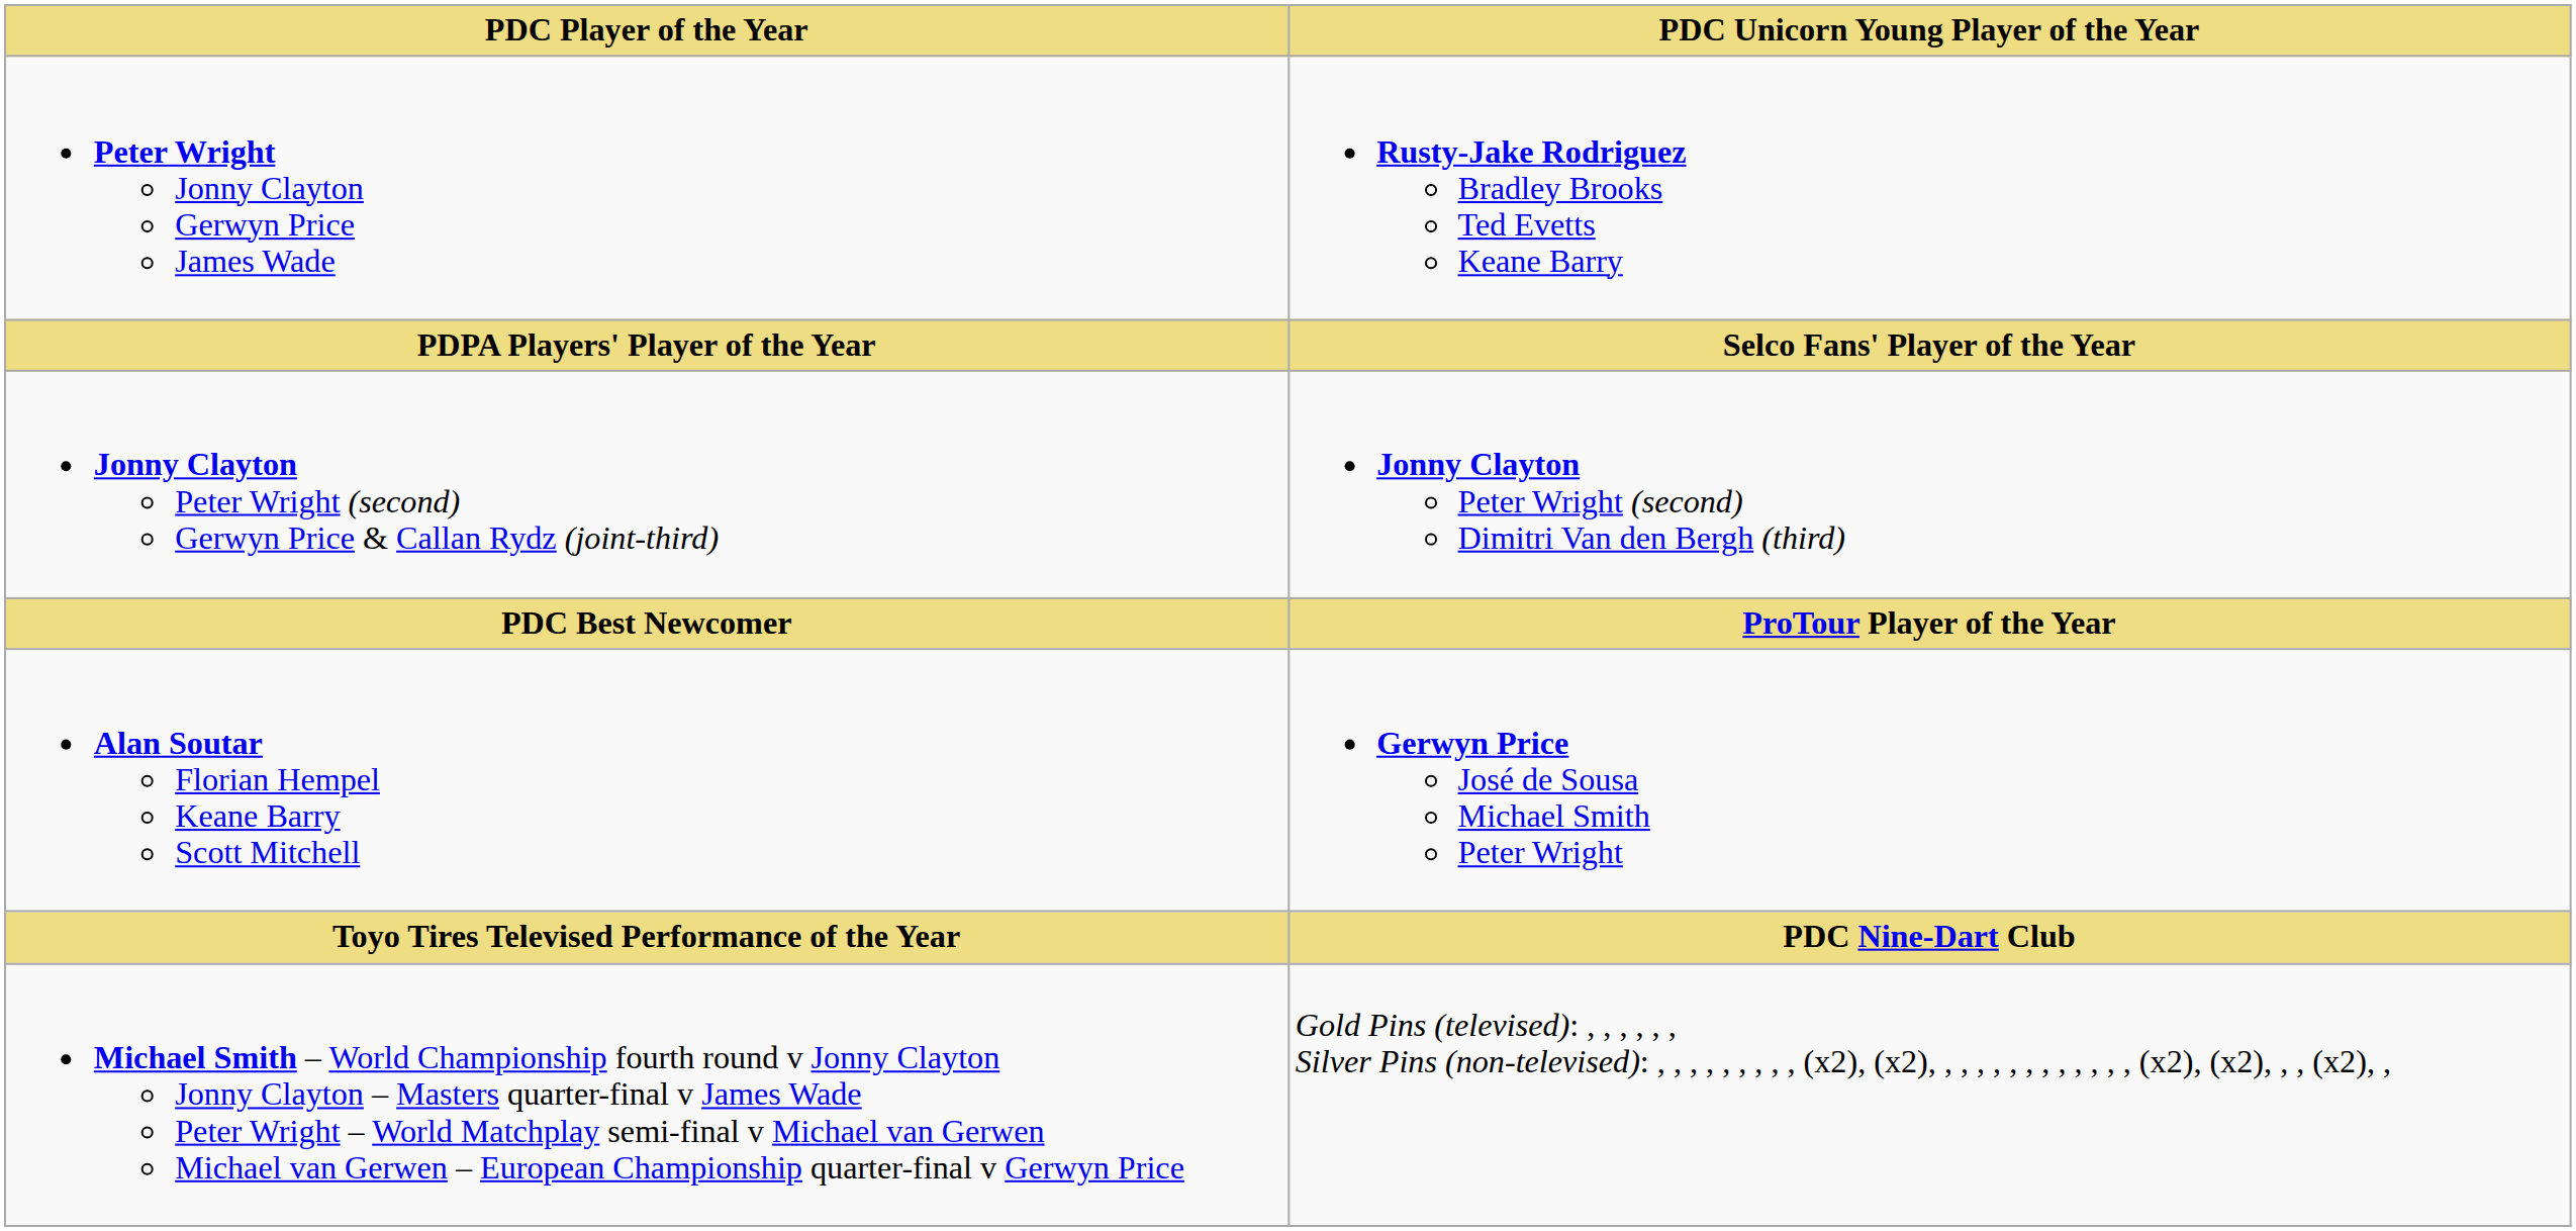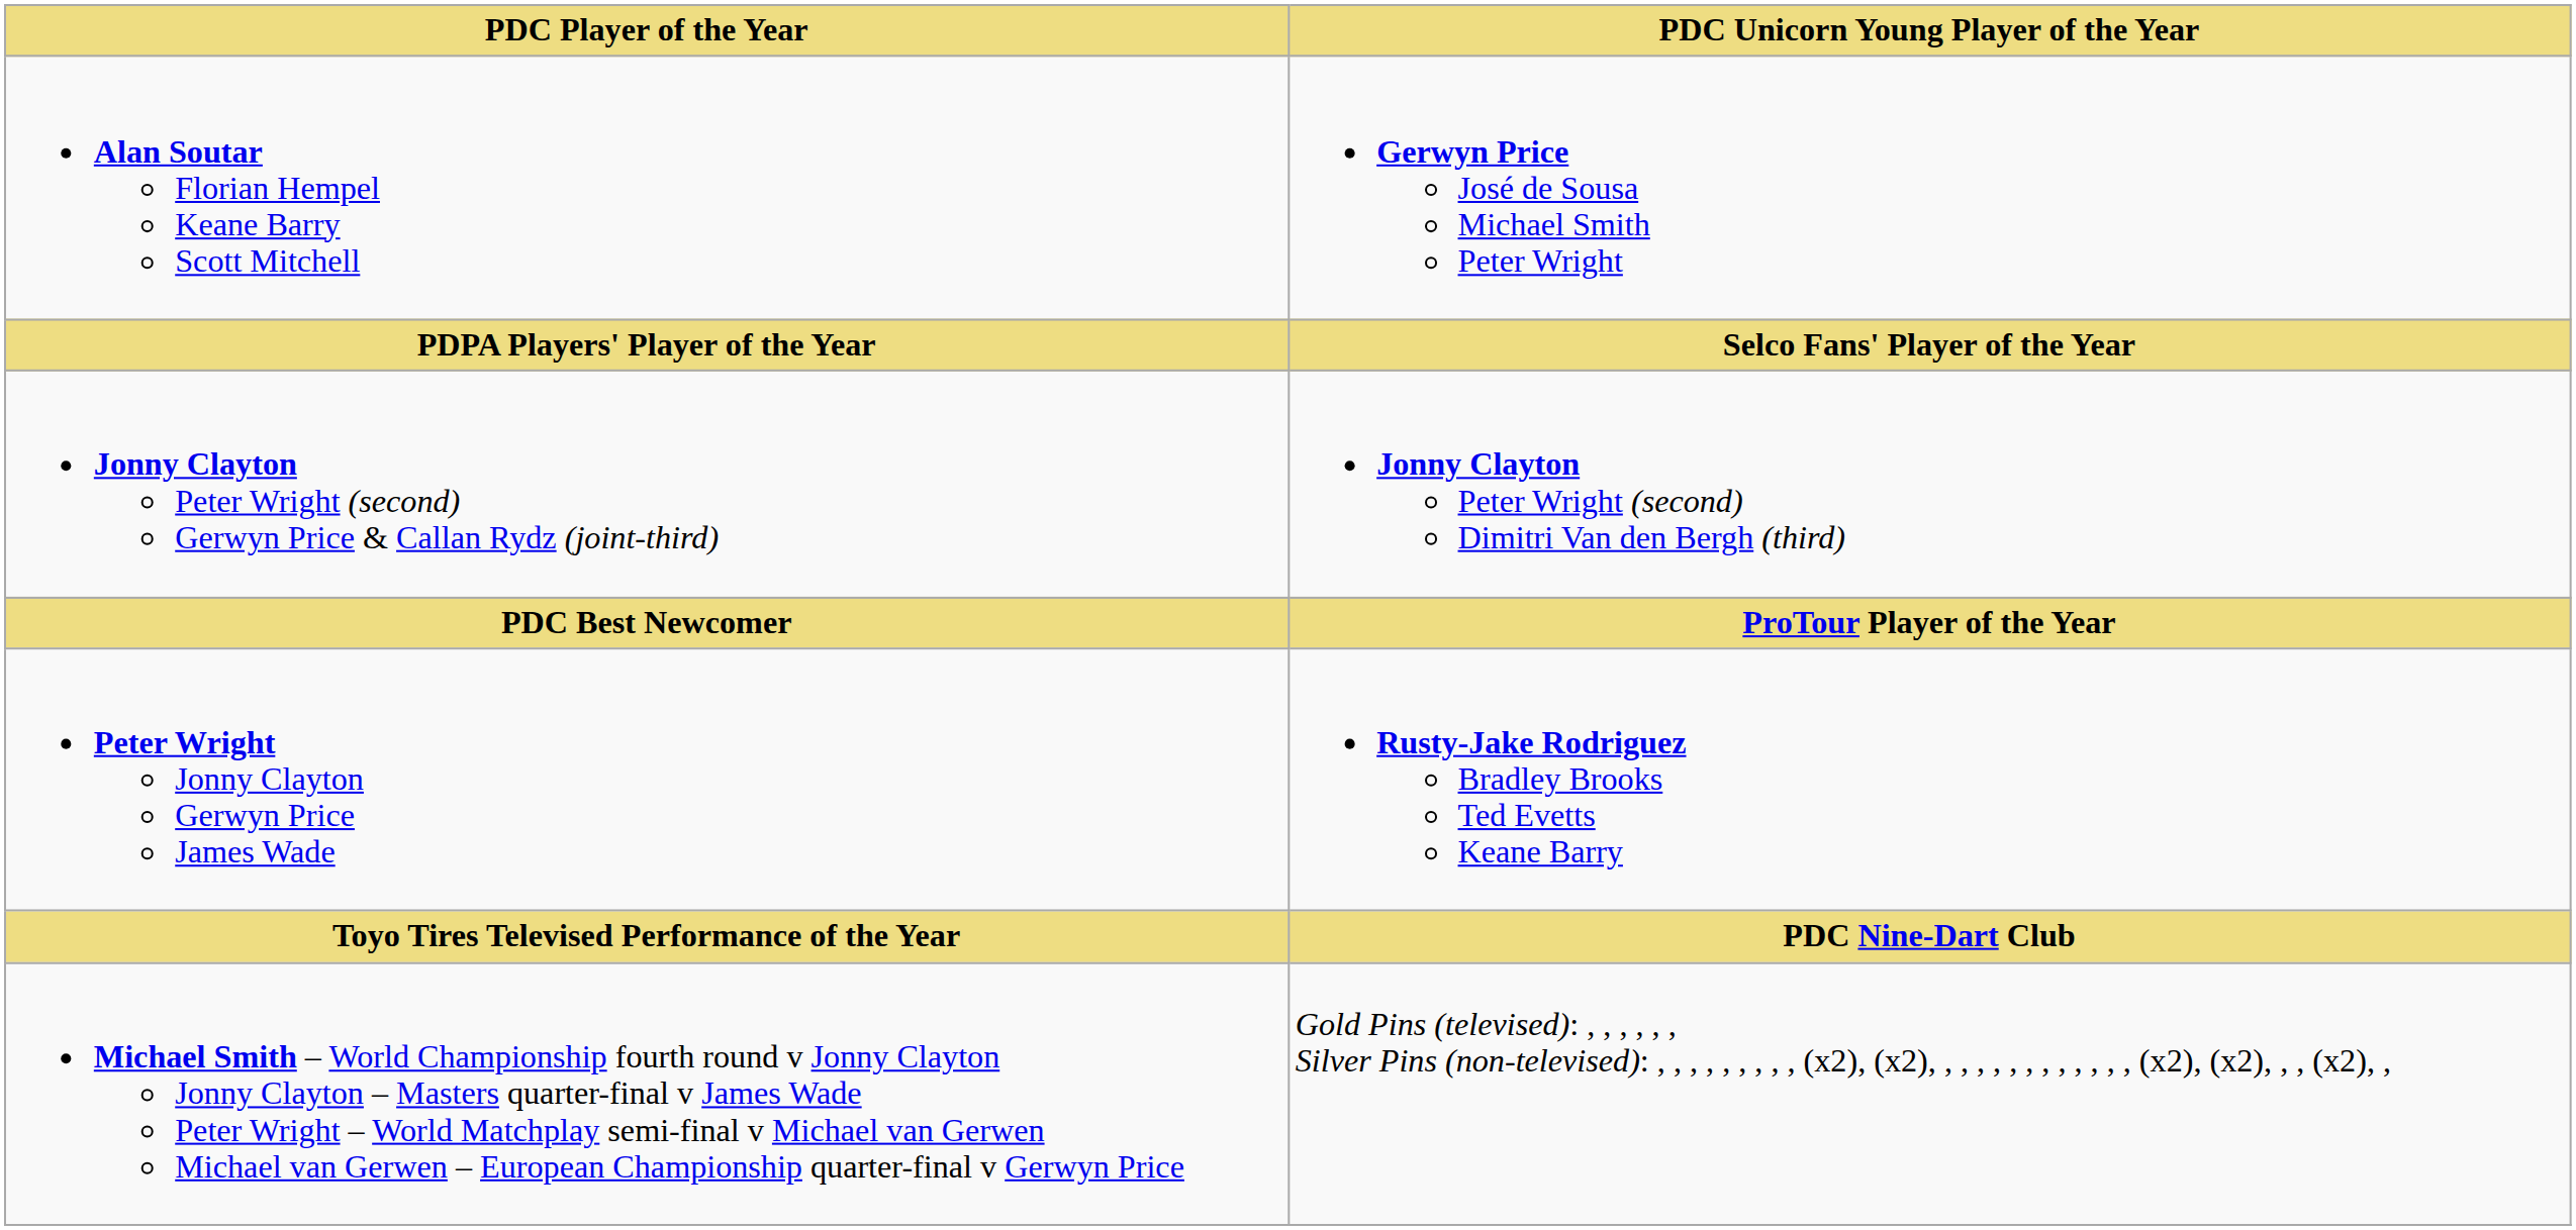 <table class="wikitable" style="width:100%">
 <tr>
 <th style="background:#EEDD82; width:50%">PDC Player of the Year</th>
 <th style="background:#EEDD82; width:50%">PDC Unicorn Young Player of the Year</th>
 </tr>
 <tr>
-<td valign="top"><br><ul><li><strong><a href='#'>Peter Wright</a></strong><ul><li><a href='#'>Jonny Clayton</a></li><li><a href='#'>Gerwyn Price</a></li><li><a href='#'>James Wade</a></li></ul></li></ul></td>
-<td valign="top"><br><ul><li><strong><a href='#'>Rusty-Jake Rodriguez</a></strong><ul><li><a href='#'>Bradley Brooks</a></li><li><a href='#'>Ted Evetts</a></li><li><a href='#'>Keane Barry</a></li></ul></li></ul></td>
+<td valign="top"><br><ul><li><strong><a href='#'>Alan Soutar</a></strong><ul><li><a href='#'>Florian Hempel</a></li><li><a href='#'>Keane Barry</a></li><li><a href='#'>Scott Mitchell</a></li></ul></li></ul></td>
+<td valign="top"><br><ul><li><strong><a href='#'>Gerwyn Price</a></strong><ul><li><a href='#'>José de Sousa</a></li><li><a href='#'>Michael Smith</a></li><li><a href='#'>Peter Wright</a></li></ul></li></ul></td>
 </tr>
 <tr>
 <th style="background:#EEDD82; width:50%">PDPA Players' Player of the Year</th>
 <th style="background:#EEDD82; width:50%">Selco Fans' Player of the Year</th>
 </tr>
 <tr>
 <td valign="top"><br><ul><li><strong><a href='#'>Jonny Clayton</a></strong><ul><li><a href='#'>Peter Wright</a> <em>(second)</em></li><li><a href='#'>Gerwyn Price</a> & <a href='#'>Callan Rydz</a> <em>(joint-third)</em></li></ul></li></ul></td>
 <td valign="top"><br><ul><li><strong><a href='#'>Jonny Clayton</a></strong><ul><li><a href='#'>Peter Wright</a> <em>(second)</em></li><li><a href='#'>Dimitri Van den Bergh</a> <em>(third)</em></li></ul></li></ul></td>
 </tr>
 <tr>
 <th style="background:#EEDD82; width:50%">PDC Best Newcomer</th>
 <th style="background:#EEDD82; width:50%"><a href='#'>ProTour</a> Player of the Year</th>
 </tr>
 <tr>
-<td valign="top"><br><ul><li><strong><a href='#'>Alan Soutar</a></strong><ul><li><a href='#'>Florian Hempel</a></li><li><a href='#'>Keane Barry</a></li><li><a href='#'>Scott Mitchell</a></li></ul></li></ul></td>
-<td valign="top"><br><ul><li><strong><a href='#'>Gerwyn Price</a></strong><ul><li><a href='#'>José de Sousa</a></li><li><a href='#'>Michael Smith</a></li><li><a href='#'>Peter Wright</a></li></ul></li></ul></td>
+<td valign="top"><br><ul><li><strong><a href='#'>Peter Wright</a></strong><ul><li><a href='#'>Jonny Clayton</a></li><li><a href='#'>Gerwyn Price</a></li><li><a href='#'>James Wade</a></li></ul></li></ul></td>
+<td valign="top"><br><ul><li><strong><a href='#'>Rusty-Jake Rodriguez</a></strong><ul><li><a href='#'>Bradley Brooks</a></li><li><a href='#'>Ted Evetts</a></li><li><a href='#'>Keane Barry</a></li></ul></li></ul></td>
 </tr>
 <tr>
 <th style="background:#EEDD82; width:50%">Toyo Tires Televised Performance of the Year</th>
 <th style="background:#EEDD82; width:50%">PDC <a href='#'>Nine-Dart</a> Club</th>
 </tr>
 <tr>
 <td valign="top"><br><ul><li><strong><a href='#'>Michael Smith</a></strong> – <a href='#'>World Championship</a> fourth round v <a href='#'>Jonny Clayton</a><ul><li><a href='#'>Jonny Clayton</a> – <a href='#'>Masters</a> quarter-final v <a href='#'>James Wade</a></li><li><a href='#'>Peter Wright</a> – <a href='#'>World Matchplay</a> semi-final v <a href='#'>Michael van Gerwen</a></li><li><a href='#'>Michael van Gerwen</a> – <a href='#'>European Championship</a> quarter-final v <a href='#'>Gerwyn Price</a></li></ul></li></ul></td>
 <td valign="top"><br><em>Gold Pins (televised)</em>: <strong></strong>, <strong></strong>, <strong></strong>, <strong></strong>, <strong></strong>, <strong></strong>, <strong></strong><br><em>Silver Pins (non-televised)</em>: , , , , , , , , ,  (x2),  (x2), , , , , , , , , , , , ,  (x2),  (x2), , ,  (x2), , </td>
 </tr>
 <tr>
 </tr>
 </table>
